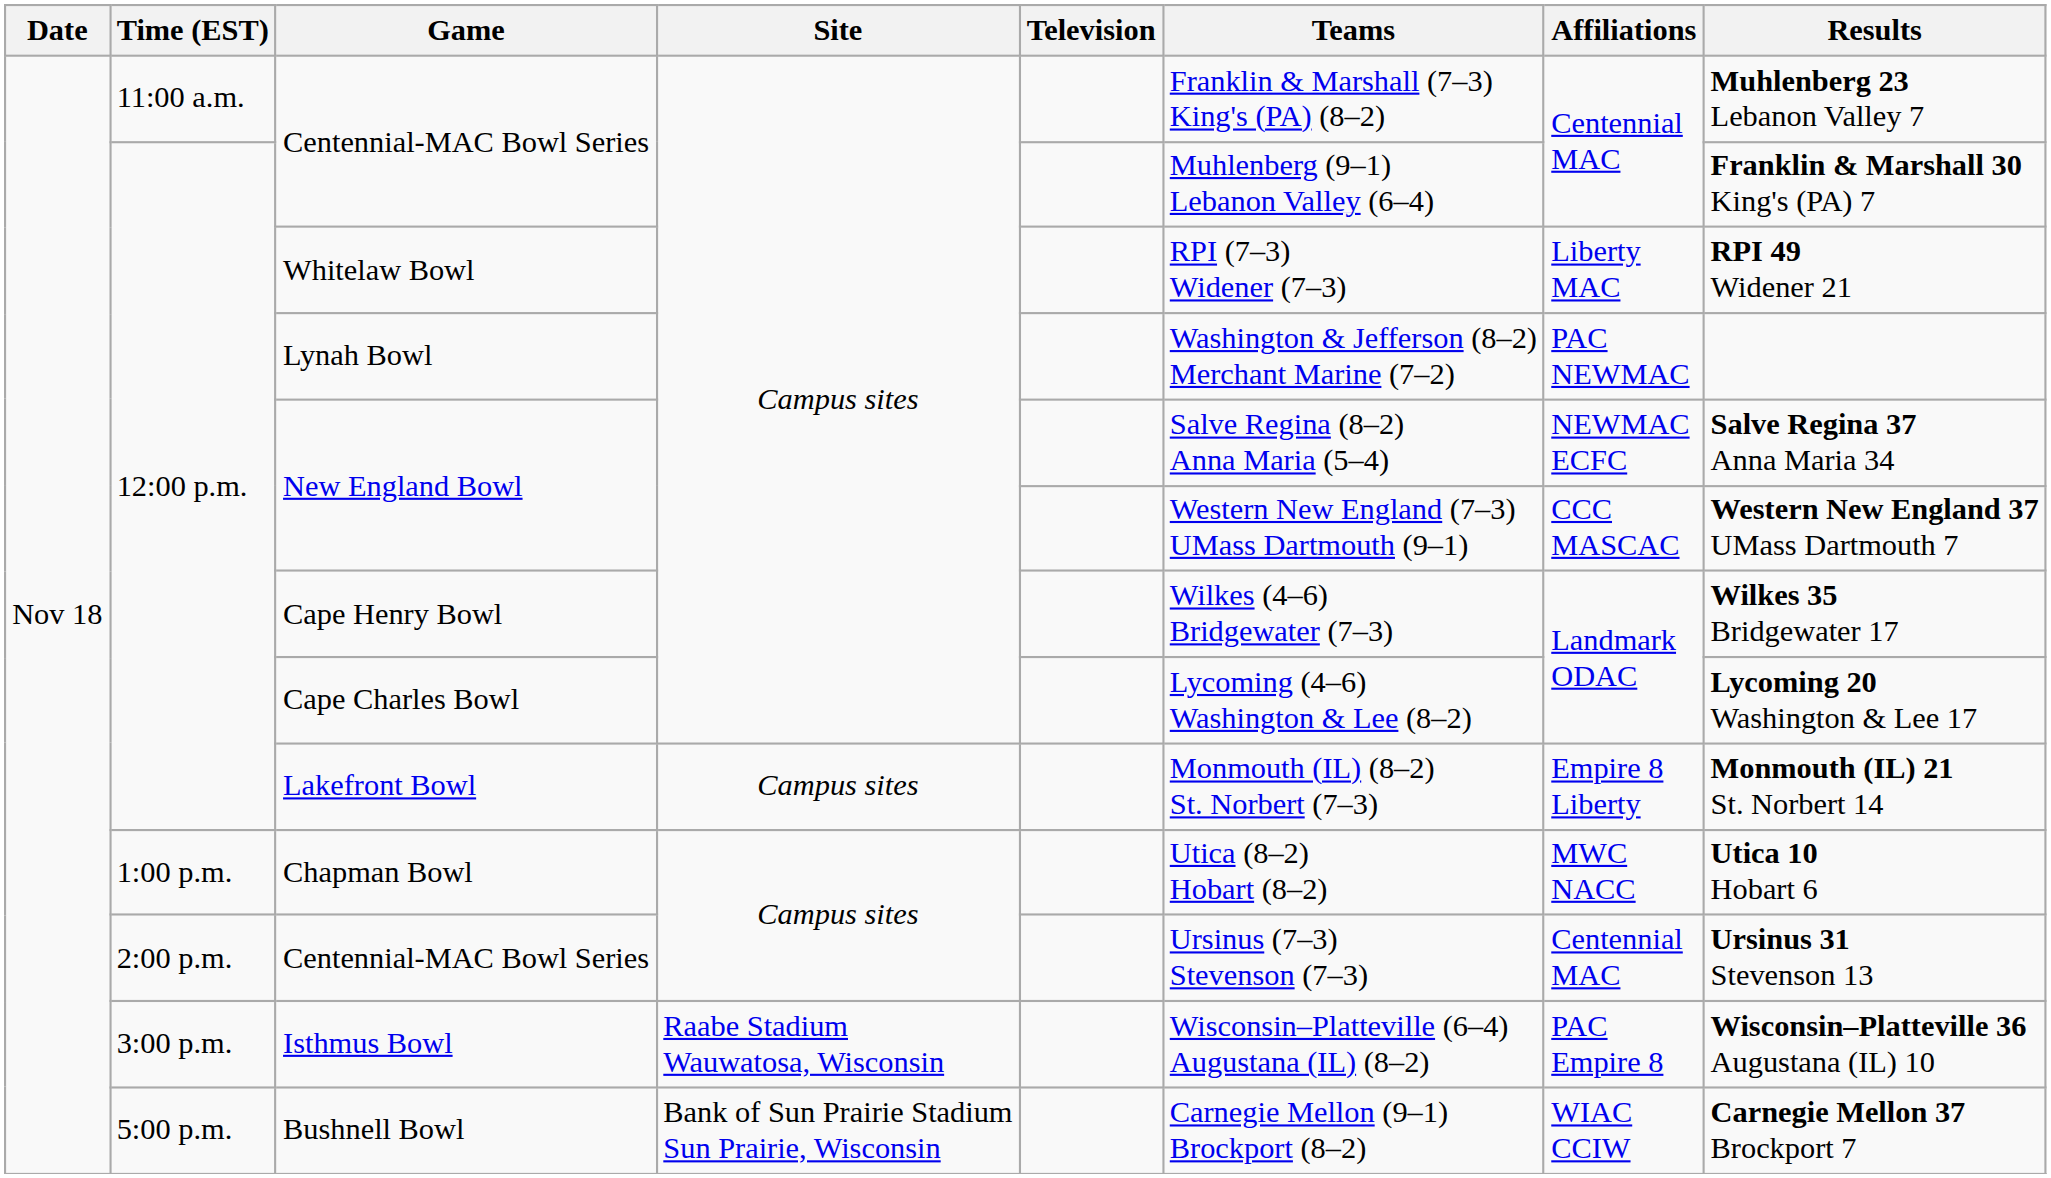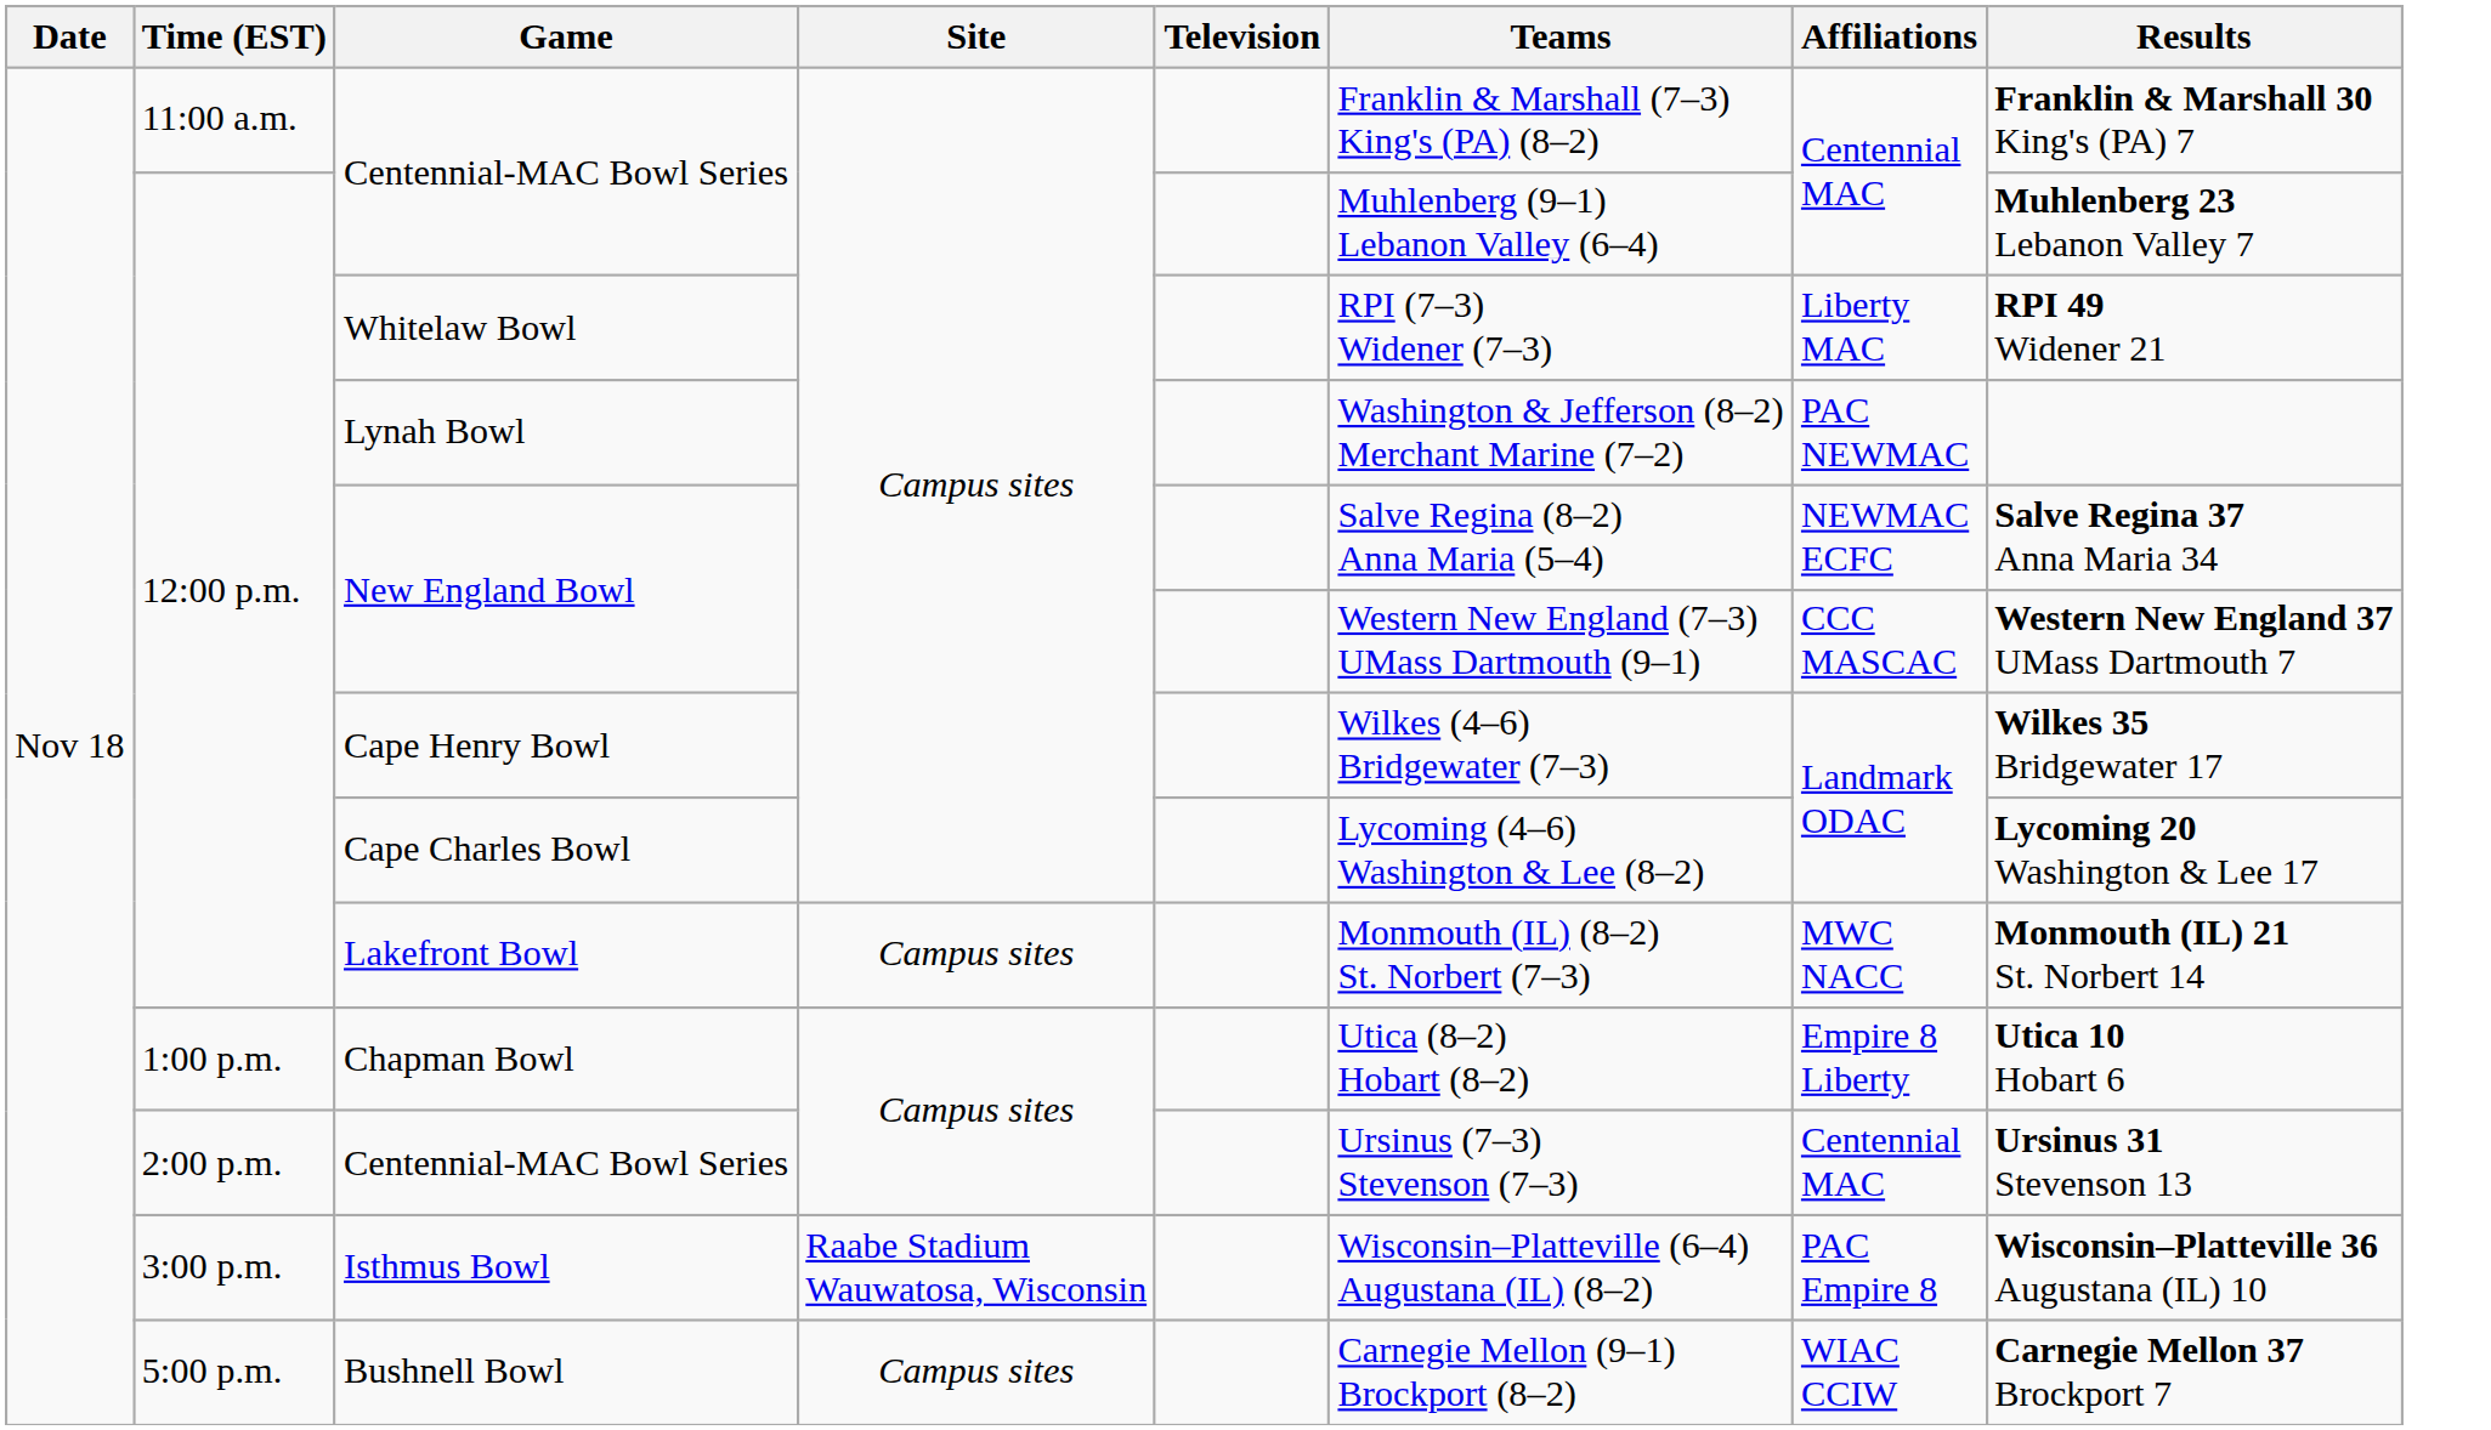 <table class="wikitable" style="font-size:90%">
 <tr>
 <th>Date</th>
 <th>Time (EST)</th>
 <th>Game</th>
 <th>Site</th>
 <th>Television</th>
 <th>Teams</th>
 <th>Affiliations</th>
 <th>Results</th>
 </tr>
 <tr>
 <td rowspan=13>Nov 18</td>
 <td>11:00 a.m.</td>
 <td rowspan=2>Centennial-MAC Bowl Series</td>
 <td rowspan=8 align=center><em>Campus sites</em></td>
 <td></td>
 <td><a href='#'>Franklin & Marshall</a> (7–3)<br><a href='#'>King's (PA)</a> (8–2)</td>
 <td rowspan=2><a href='#'>Centennial</a><br><a href='#'>MAC</a></td>
-<td><strong>Muhlenberg 23</strong><br>Lebanon Valley 7</td>
+<td><strong>Franklin & Marshall 30</strong><br>King's (PA) 7</td>
 </tr>
 <tr>
 <td rowspan=8>12:00 p.m.</td>
 <td></td>
 <td><a href='#'>Muhlenberg</a> (9–1)<br><a href='#'>Lebanon Valley</a> (6–4)</td>
-<td><strong>Franklin & Marshall 30</strong><br>King's (PA) 7</td>
+<td><strong>Muhlenberg 23</strong><br>Lebanon Valley 7</td>
 </tr>
 <tr>
 <td>Whitelaw Bowl</td>
 <td></td>
 <td><a href='#'>RPI</a> (7–3)<br><a href='#'>Widener</a> (7–3)</td>
 <td><a href='#'>Liberty</a><br><a href='#'>MAC</a></td>
 <td><strong>RPI 49</strong><br>Widener 21</td>
 </tr>
 <tr>
 <td>Lynah Bowl</td>
 <td></td>
 <td><a href='#'>Washington & Jefferson</a> (8–2)<br><a href='#'>Merchant Marine</a> (7–2)</td>
 <td><a href='#'>PAC</a><br><a href='#'>NEWMAC</a></td>
 <td></td>
 </tr>
 <tr>
 <td rowspan=2><a href='#'>New England Bowl</a></td>
 <td></td>
 <td><a href='#'>Salve Regina</a> (8–2)<br><a href='#'>Anna Maria</a> (5–4)</td>
 <td><a href='#'>NEWMAC</a><br><a href='#'>ECFC</a></td>
 <td><strong>Salve Regina 37</strong><br>Anna Maria 34</td>
 </tr>
 <tr>
 <td></td>
 <td><a href='#'>Western New England</a> (7–3)<br><a href='#'>UMass Dartmouth</a> (9–1)</td>
 <td><a href='#'>CCC</a><br><a href='#'>MASCAC</a></td>
 <td><strong>Western New England 37</strong><br>UMass Dartmouth 7</td>
 </tr>
 <tr>
 <td>Cape Henry Bowl</td>
 <td></td>
 <td><a href='#'>Wilkes</a> (4–6)<br><a href='#'>Bridgewater</a> (7–3)</td>
 <td rowspan=2><a href='#'>Landmark</a><br><a href='#'>ODAC</a></td>
 <td><strong>Wilkes 35</strong><br>Bridgewater 17</td>
 </tr>
 <tr>
 <td>Cape Charles Bowl</td>
 <td></td>
 <td><a href='#'>Lycoming</a> (4–6)<br><a href='#'>Washington & Lee</a> (8–2)</td>
 <td><strong>Lycoming 20</strong><br>Washington & Lee 17</td>
 </tr>
 <tr>
 <td><a href='#'>Lakefront Bowl</a></td>
 <td align=center><em>Campus sites</em></td>
 <td></td>
 <td><a href='#'>Monmouth (IL)</a> (8–2)<br><a href='#'>St. Norbert</a> (7–3)</td>
-<td><a href='#'>Empire 8</a><br><a href='#'>Liberty</a></td>
+<td><a href='#'>MWC</a><br><a href='#'>NACC</a></td>
 <td><strong>Monmouth (IL) 21</strong><br>St. Norbert 14</td>
 </tr>
 <tr>
 <td>1:00 p.m.</td>
 <td>Chapman Bowl</td>
 <td rowspan=2 align=center><em>Campus sites</em></td>
 <td></td>
 <td><a href='#'>Utica</a> (8–2)<br><a href='#'>Hobart</a> (8–2)</td>
-<td><a href='#'>MWC</a><br><a href='#'>NACC</a></td>
+<td><a href='#'>Empire 8</a><br><a href='#'>Liberty</a></td>
 <td><strong>Utica 10</strong><br>Hobart 6</td>
 </tr>
 <tr>
 <td>2:00 p.m.</td>
 <td>Centennial-MAC Bowl Series</td>
 <td></td>
 <td><a href='#'>Ursinus</a> (7–3)<br><a href='#'>Stevenson</a> (7–3)</td>
 <td><a href='#'>Centennial</a><br><a href='#'>MAC</a></td>
 <td><strong>Ursinus 31</strong><br>Stevenson 13</td>
 </tr>
 <tr>
 <td>3:00 p.m.</td>
 <td><a href='#'>Isthmus Bowl</a></td>
 <td><a href='#'>Raabe Stadium</a><br><a href='#'>Wauwatosa, Wisconsin</a></td>
 <td></td>
 <td><a href='#'>Wisconsin–Platteville</a> (6–4)<br><a href='#'>Augustana (IL)</a> (8–2)</td>
 <td><a href='#'>PAC</a><br><a href='#'>Empire 8</a></td>
 <td><strong>Wisconsin–Platteville 36</strong><br>Augustana (IL) 10</td>
 </tr>
 <tr>
 <td>5:00 p.m.</td>
 <td>Bushnell Bowl</td>
-<td>Bank of Sun Prairie Stadium<br><a href='#'>Sun Prairie, Wisconsin</a></td>
+<td align=center><em>Campus sites</em></td>
 <td></td>
 <td><a href='#'>Carnegie Mellon</a> (9–1)<br><a href='#'>Brockport</a> (8–2)</td>
 <td><a href='#'>WIAC</a><br><a href='#'>CCIW</a></td>
 <td><strong>Carnegie Mellon 37</strong><br>Brockport 7</td>
 </tr>
 <tr>
 </tr>
 </table>
